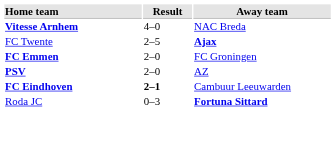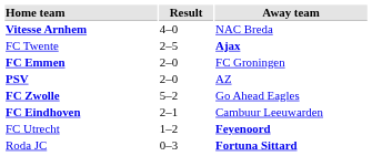 <table>
 <tr bgcolor="#E4E4E4">
 <th style="border-bottom:1px solid #AAAAAA" width="200" align="left">Home team</th>
 <th style="border-bottom:1px solid #AAAAAA" width="70" align="center">Result</th>
 <th style="border-bottom:1px solid #AAAAAA" width="200">Away team</th>
 </tr>
 <tr>
 <td><strong><a href='#'>Vitesse Arnhem</a></strong></td>
 <td>4–0</td>
 <td><a href='#'>NAC Breda</a></td>
 </tr>
 <tr>
 <td><a href='#'>FC Twente</a></td>
 <td>2–5</td>
 <td><strong><a href='#'>Ajax</a></strong></td>
 </tr>
 <tr>
 <td><strong><a href='#'>FC Emmen</a></strong></td>
 <td>2–0</td>
 <td><a href='#'>FC Groningen</a></td>
 </tr>
 <tr>
 <td><strong><a href='#'>PSV</a></strong></td>
 <td>2–0</td>
 <td><a href='#'>AZ</a></td>
 </tr>
 <tr>
+<td><strong><a href='#'>FC Zwolle</a></strong></td>
+<td>5–2</td>
+<td><a href='#'>Go Ahead Eagles</a></td>
+</tr>
+<tr>
 <td><strong><a href='#'>FC Eindhoven</a></strong></td>
-<td><strong>2–1</strong></td>
+<td>2–1</td>
 <td><a href='#'>Cambuur Leeuwarden</a></td>
+</tr>
+<tr>
+<td><a href='#'>FC Utrecht</a></td>
+<td>1–2</td>
+<td><strong><a href='#'>Feyenoord</a></strong></td>
 </tr>
 <tr>
 <td><a href='#'>Roda JC</a></td>
 <td>0–3</td>
 <td><strong><a href='#'>Fortuna Sittard</a></strong></td>
 </tr>
 </table>
